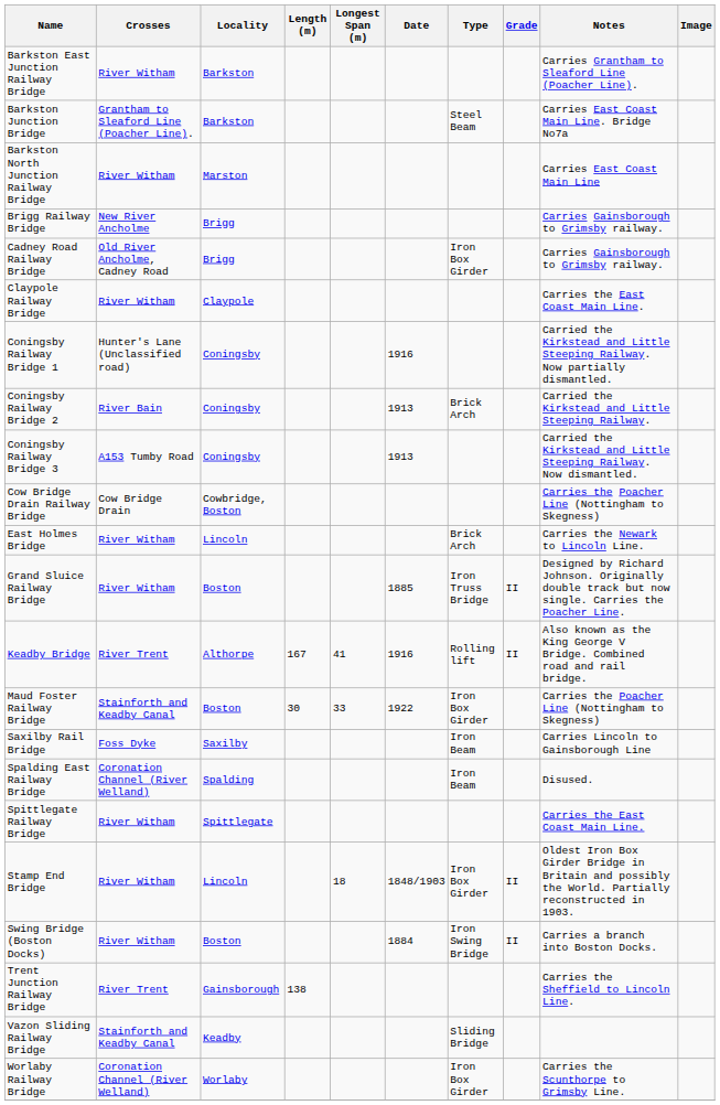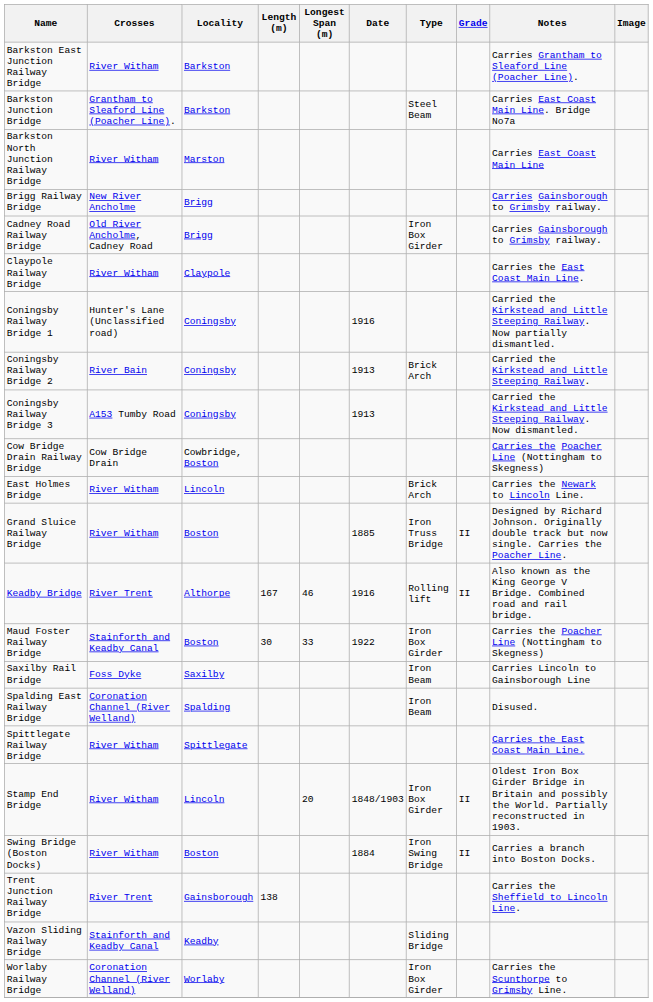 <table class="wikitable sortable">
 <tr>
 <th>Name</th>
 <th>Crosses</th>
 <th>Locality</th>
 <th>Length (m)</th>
 <th>Longest Span (m)</th>
 <th>Date</th>
 <th>Type</th>
 <th><a href='#'>Grade</a></th>
 <th class="unsortable">Notes</th>
 <th class="unsortable">Image</th>
 </tr>
 <tr>
 <td>Barkston East Junction Railway Bridge</td>
 <td><a href='#'>River Witham</a></td>
 <td><a href='#'>Barkston</a></td>
 <td></td>
 <td></td>
 <td></td>
 <td></td>
 <td></td>
 <td>Carries <a href='#'>Grantham to Sleaford Line (Poacher Line)</a>.</td>
 <td></td>
 </tr>
 <tr>
 <td>Barkston Junction Bridge</td>
 <td><a href='#'>Grantham to Sleaford Line (Poacher Line)</a>.</td>
 <td><a href='#'>Barkston</a></td>
 <td></td>
 <td></td>
 <td></td>
 <td>Steel Beam</td>
 <td></td>
 <td>Carries <a href='#'>East Coast Main Line</a>. Bridge No7a</td>
 <td></td>
 </tr>
 <tr>
 <td>Barkston North Junction Railway Bridge</td>
 <td><a href='#'>River Witham</a></td>
 <td><a href='#'>Marston</a></td>
 <td></td>
 <td></td>
 <td></td>
 <td></td>
 <td></td>
 <td>Carries <a href='#'>East Coast Main Line</a></td>
 <td></td>
 </tr>
 <tr>
 <td>Brigg Railway Bridge</td>
 <td><a href='#'>New River Ancholme</a></td>
 <td><a href='#'>Brigg</a></td>
 <td></td>
 <td></td>
 <td></td>
 <td></td>
 <td></td>
 <td><a href='#'>Carries</a> <a href='#'>Gainsborough</a> to <a href='#'>Grimsby</a> railway.</td>
 <td></td>
 </tr>
 <tr>
 <td>Cadney Road Railway Bridge</td>
 <td><a href='#'>Old River Ancholme</a>, Cadney Road</td>
 <td><a href='#'>Brigg</a></td>
 <td></td>
 <td></td>
 <td></td>
 <td>Iron Box Girder</td>
 <td></td>
 <td>Carries <a href='#'>Gainsborough</a> to <a href='#'>Grimsby</a> railway.</td>
 <td></td>
 </tr>
 <tr>
 <td>Claypole Railway Bridge</td>
 <td><a href='#'>River Witham</a></td>
 <td><a href='#'>Claypole</a></td>
 <td></td>
 <td></td>
 <td></td>
 <td></td>
 <td></td>
 <td>Carries the <a href='#'>East Coast Main Line</a>.</td>
 <td></td>
 </tr>
 <tr>
 <td>Coningsby Railway Bridge 1</td>
 <td>Hunter's Lane (Unclassified road)</td>
 <td><a href='#'>Coningsby</a></td>
 <td></td>
 <td></td>
 <td>1916</td>
 <td></td>
 <td></td>
 <td>Carried the <a href='#'>Kirkstead and Little Steeping Railway</a>. Now partially dismantled.</td>
 <td></td>
 </tr>
 <tr>
 <td>Coningsby Railway Bridge 2</td>
 <td><a href='#'>River Bain</a></td>
 <td><a href='#'>Coningsby</a></td>
 <td></td>
 <td></td>
 <td>1913</td>
 <td>Brick Arch</td>
 <td></td>
 <td>Carried the <a href='#'>Kirkstead and Little Steeping Railway</a>.</td>
 <td></td>
 </tr>
 <tr>
 <td>Coningsby Railway Bridge 3</td>
 <td><a href='#'>A153</a> Tumby Road</td>
 <td><a href='#'>Coningsby</a></td>
 <td></td>
 <td></td>
 <td>1913</td>
 <td></td>
 <td></td>
 <td>Carried the <a href='#'>Kirkstead and Little Steeping Railway</a>. Now dismantled.</td>
 <td></td>
 </tr>
 <tr>
 <td>Cow Bridge Drain Railway Bridge</td>
 <td>Cow Bridge Drain</td>
 <td>Cowbridge, <a href='#'>Boston</a></td>
 <td></td>
 <td></td>
 <td></td>
 <td></td>
 <td></td>
 <td><a href='#'>Carries the</a> <a href='#'>Poacher Line</a> (Nottingham to Skegness)</td>
 <td></td>
 </tr>
 <tr>
 <td>East Holmes Bridge</td>
 <td><a href='#'>River Witham</a></td>
 <td><a href='#'>Lincoln</a></td>
 <td></td>
 <td></td>
 <td></td>
 <td>Brick Arch</td>
 <td></td>
 <td>Carries the <a href='#'>Newark</a> to <a href='#'>Lincoln</a> Line.</td>
 <td></td>
 </tr>
 <tr>
 <td>Grand Sluice Railway Bridge</td>
 <td><a href='#'>River Witham</a></td>
 <td><a href='#'>Boston</a></td>
 <td></td>
 <td></td>
 <td>1885</td>
 <td>Iron Truss Bridge</td>
 <td>II</td>
 <td>Designed by Richard Johnson. Originally double track but now single. Carries the <a href='#'>Poacher Line</a>.</td>
 <td></td>
 </tr>
 <tr>
 <td><a href='#'>Keadby Bridge</a></td>
 <td><a href='#'>River Trent</a></td>
 <td><a href='#'>Althorpe</a></td>
 <td>167</td>
-<td>41</td>
+<td>46</td>
 <td>1916</td>
 <td>Rolling lift</td>
 <td>II</td>
 <td>Also known as the King George V Bridge. Combined road and rail bridge.</td>
 <td></td>
 </tr>
 <tr>
 <td>Maud Foster Railway Bridge</td>
 <td><a href='#'>Stainforth and Keadby Canal</a></td>
 <td><a href='#'>Boston</a></td>
 <td>30</td>
 <td>33</td>
 <td>1922</td>
 <td>Iron Box Girder</td>
 <td></td>
 <td>Carries the <a href='#'>Poacher Line</a> (Nottingham to Skegness)</td>
 <td></td>
 </tr>
 <tr>
 <td>Saxilby Rail Bridge</td>
 <td><a href='#'>Foss Dyke</a></td>
 <td><a href='#'>Saxilby</a></td>
 <td></td>
 <td></td>
 <td></td>
 <td>Iron Beam</td>
 <td></td>
 <td>Carries Lincoln to Gainsborough Line</td>
 <td></td>
 </tr>
 <tr>
 <td>Spalding East Railway Bridge</td>
 <td><a href='#'>Coronation Channel (River Welland)</a></td>
 <td><a href='#'>Spalding</a></td>
 <td></td>
 <td></td>
 <td></td>
 <td>Iron Beam</td>
 <td></td>
 <td>Disused.</td>
 <td></td>
 </tr>
 <tr>
 <td>Spittlegate Railway Bridge</td>
 <td><a href='#'>River Witham</a></td>
 <td><a href='#'>Spittlegate</a></td>
 <td></td>
 <td></td>
 <td></td>
 <td></td>
 <td></td>
 <td><a href='#'>Carries the East Coast Main Line.</a></td>
 <td></td>
 </tr>
 <tr>
 <td>Stamp End Bridge</td>
 <td><a href='#'>River Witham</a></td>
 <td><a href='#'>Lincoln</a></td>
 <td></td>
-<td>18</td>
+<td>20</td>
 <td>1848/1903</td>
 <td>Iron Box Girder</td>
 <td>II</td>
 <td>Oldest Iron Box Girder Bridge in Britain and possibly the World. Partially reconstructed in 1903.</td>
 <td></td>
 </tr>
 <tr>
 <td>Swing Bridge (Boston Docks)</td>
 <td><a href='#'>River Witham</a></td>
 <td><a href='#'>Boston</a></td>
 <td></td>
 <td></td>
 <td>1884</td>
 <td>Iron Swing Bridge</td>
 <td>II</td>
 <td>Carries a branch into Boston Docks.</td>
 <td></td>
 </tr>
 <tr>
 <td>Trent Junction  Railway Bridge</td>
 <td><a href='#'>River Trent</a></td>
 <td><a href='#'>Gainsborough</a></td>
 <td>138</td>
 <td></td>
 <td></td>
 <td></td>
 <td></td>
 <td>Carries the <a href='#'>Sheffield to Lincoln Line</a>.</td>
 <td></td>
 </tr>
 <tr>
 <td>Vazon Sliding Railway Bridge</td>
 <td><a href='#'>Stainforth and Keadby Canal</a></td>
 <td><a href='#'>Keadby</a></td>
 <td></td>
 <td></td>
 <td></td>
 <td>Sliding Bridge</td>
 <td></td>
 <td></td>
 <td></td>
 </tr>
 <tr>
 <td>Worlaby Railway Bridge</td>
 <td><a href='#'>Coronation Channel (River Welland)</a></td>
 <td><a href='#'>Worlaby</a></td>
 <td></td>
 <td></td>
 <td></td>
 <td>Iron Box Girder</td>
 <td></td>
 <td>Carries the <a href='#'>Scunthorpe</a> to <a href='#'>Grimsby</a> Line.</td>
 <td></td>
 </tr>
 <tr>
 </tr>
 </table>
